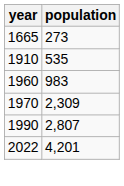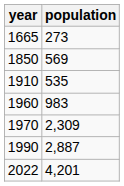 <table class="wikitable">
 <tr>
 <th>year</th>
 <th>population</th>
 </tr>
 <tr>
 <td>1665</td>
 <td>273</td>
+</tr>
+<tr>
+<td>1850</td>
+<td>569</td>
 </tr>
 <tr>
 <td>1910</td>
 <td>535</td>
 </tr>
 <tr>
 <td>1960</td>
 <td>983</td>
 </tr>
 <tr>
 <td>1970</td>
 <td>2,309</td>
 </tr>
 <tr>
 <td>1990</td>
-<td>2,807</td>
+<td>2,887</td>
 </tr>
 <tr>
 <td>2022</td>
 <td>4,201</td>
 </tr>
 </table>
